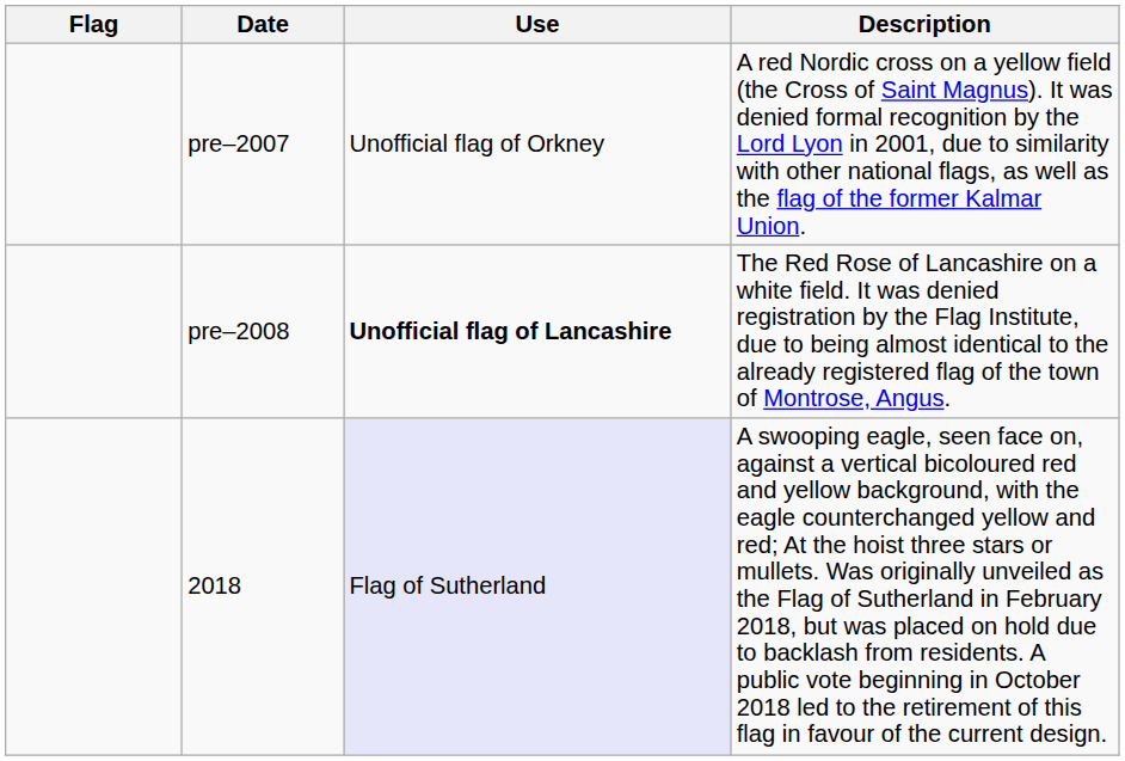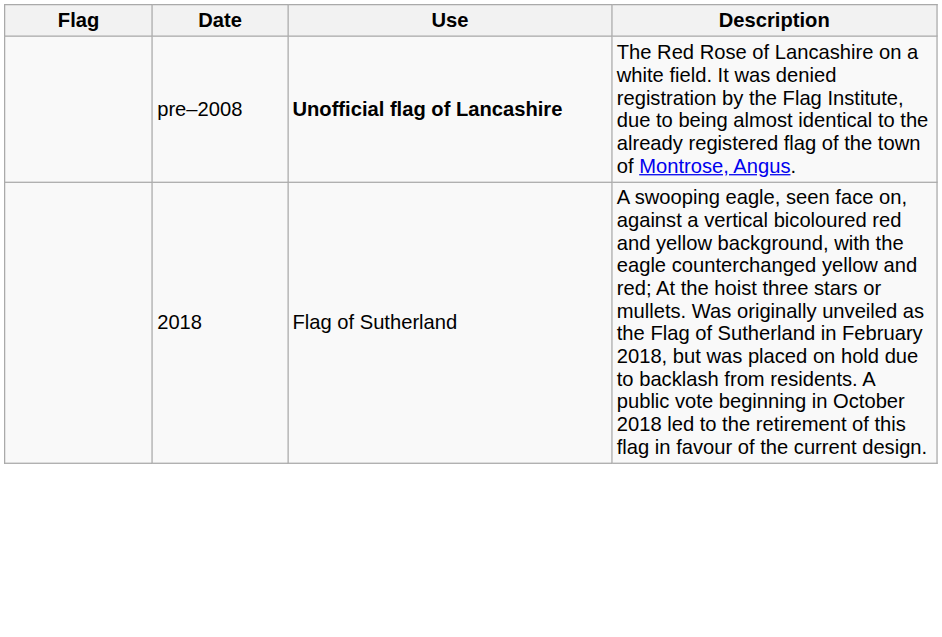 <table class="wikitable">
 <tr style="background:#efefef;">
 <th style="width: 110px;">Flag</th>
 <th style="width: 100px;">Date</th>
 <th style="width: 250px;">Use</th>
 <th style="width: 250px;">Description</th>
-</tr>
-<tr>
-<td></td>
-<td>pre–2007</td>
-<td>Unofficial flag of Orkney</td>
-<td>A red Nordic cross on a yellow field (the Cross of <a href='#'>Saint Magnus</a>). It was denied formal recognition by the <a href='#'>Lord Lyon</a> in 2001, due to similarity with other national flags, as well as the <a href='#'>flag of the former Kalmar Union</a>.</td>
 </tr>
 <tr>
 <td></td>
 <td>pre–2008</td>
 <td><strong>Unofficial flag of Lancashire</strong></td>
 <td>The Red Rose of Lancashire on a white field. It was denied registration by the Flag Institute, due to being almost identical to the already registered flag of the town of <a href='#'>Montrose, Angus</a>.</td>
 </tr>
 <tr>
 <td></td>
 <td>2018</td>
-<td style="background: lavender;">Flag of Sutherland</td>
+<td>Flag of Sutherland</td>
 <td>A swooping eagle, seen face on, against a vertical bicoloured red and yellow background, with the eagle counterchanged yellow and red; At the hoist three stars or mullets. Was originally unveiled as the Flag of Sutherland in February 2018, but was placed on hold due to backlash from residents. A public vote beginning in October 2018 led to the retirement of this flag in favour of the current design.</td>
 </tr>
 </table>
